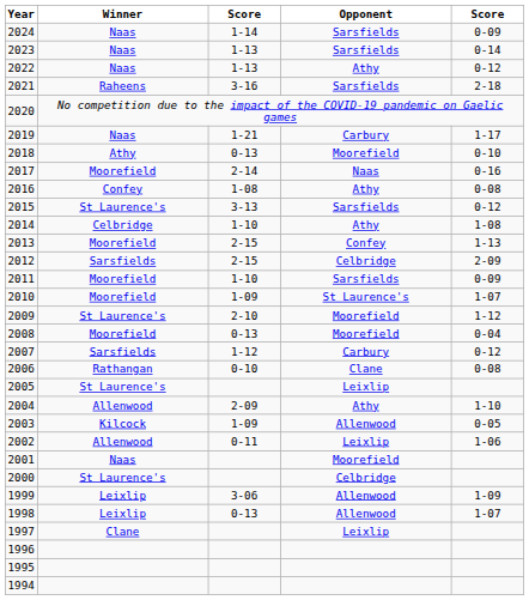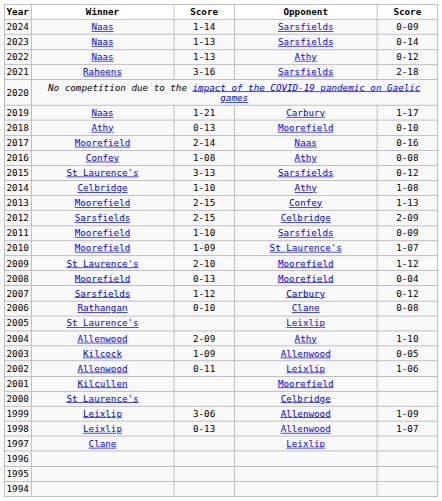 <table class="wikitable" style="text-align:center;">
 <tr>
 <th style="background:white;color:black"><strong>Year</strong></th>
 <th style="background:white;color:black"><strong>Winner</strong></th>
 <th style="background:white;color:black"><strong>Score</strong></th>
 <th style="background:white;color:black"><strong>Opponent</strong></th>
 <th style="background:white;color:black"><strong>Score</strong></th>
 </tr>
 <tr>
 <td>2024</td>
 <td><a href='#'>Naas</a></td>
 <td>1-14</td>
 <td><a href='#'>Sarsfields</a></td>
 <td>0-09</td>
 </tr>
 <tr>
 <td>2023</td>
 <td><a href='#'>Naas</a></td>
 <td>1-13</td>
 <td><a href='#'>Sarsfields</a></td>
 <td>0-14</td>
 </tr>
 <tr>
 <td>2022</td>
 <td><a href='#'>Naas</a></td>
 <td>1-13</td>
 <td><a href='#'>Athy</a></td>
 <td>0-12</td>
 </tr>
 <tr>
 <td>2021</td>
 <td><a href='#'>Raheens</a></td>
 <td>3-16</td>
 <td><a href='#'>Sarsfields</a></td>
 <td>2-18</td>
 </tr>
 <tr>
 <td>2020</td>
 <td colspan="6" style="text-align: center;"><em>No competition due to the <a href='#'>impact of the COVID-19 pandemic on Gaelic games</a></em></td>
 </tr>
 <tr>
 <td>2019</td>
 <td><a href='#'>Naas</a></td>
 <td>1-21</td>
 <td><a href='#'>Carbury</a></td>
 <td>1-17</td>
 </tr>
 <tr>
 <td>2018</td>
 <td><a href='#'>Athy</a></td>
 <td>0-13</td>
 <td><a href='#'>Moorefield</a></td>
 <td>0-10</td>
 </tr>
 <tr>
 <td>2017</td>
 <td><a href='#'>Moorefield</a></td>
 <td>2-14</td>
 <td><a href='#'>Naas</a></td>
 <td>0-16</td>
 </tr>
 <tr>
 <td>2016</td>
 <td><a href='#'>Confey</a></td>
 <td>1-08</td>
 <td><a href='#'>Athy</a></td>
 <td>0-08</td>
 </tr>
 <tr>
 <td>2015</td>
 <td><a href='#'>St Laurence's</a></td>
 <td>3-13</td>
 <td><a href='#'>Sarsfields</a></td>
 <td>0-12</td>
 </tr>
 <tr>
 <td>2014</td>
 <td><a href='#'>Celbridge</a></td>
 <td>1-10</td>
 <td><a href='#'>Athy</a></td>
 <td>1-08</td>
 </tr>
 <tr>
 <td>2013</td>
 <td><a href='#'>Moorefield</a></td>
 <td>2-15</td>
 <td><a href='#'>Confey</a></td>
 <td>1-13</td>
 </tr>
 <tr>
 <td>2012</td>
 <td><a href='#'>Sarsfields</a></td>
 <td>2-15</td>
 <td><a href='#'>Celbridge</a></td>
 <td>2-09</td>
 </tr>
 <tr>
 <td>2011</td>
 <td><a href='#'>Moorefield</a></td>
 <td>1-10</td>
 <td><a href='#'>Sarsfields</a></td>
 <td>0-09</td>
 </tr>
 <tr>
 <td>2010</td>
 <td><a href='#'>Moorefield</a></td>
 <td>1-09</td>
 <td><a href='#'>St Laurence's</a></td>
 <td>1-07</td>
 </tr>
 <tr>
 <td>2009 </td>
 <td><a href='#'>St Laurence's</a></td>
 <td>2-10</td>
 <td><a href='#'>Moorefield</a></td>
 <td>1-12</td>
 </tr>
 <tr>
 <td>2008 </td>
 <td><a href='#'>Moorefield</a></td>
 <td>0-13</td>
 <td><a href='#'>Moorefield</a></td>
 <td>0-04</td>
 </tr>
 <tr>
 <td>2007</td>
 <td><a href='#'>Sarsfields</a></td>
 <td>1-12</td>
 <td><a href='#'>Carbury</a></td>
 <td>0-12</td>
 </tr>
 <tr>
 <td>2006 </td>
 <td><a href='#'>Rathangan</a></td>
 <td>0-10</td>
 <td><a href='#'>Clane</a></td>
 <td>0-08</td>
 </tr>
 <tr>
 <td>2005</td>
 <td><a href='#'>St Laurence's</a></td>
 <td></td>
 <td><a href='#'>Leixlip</a></td>
 <td></td>
 </tr>
 <tr>
 <td>2004</td>
 <td><a href='#'>Allenwood</a></td>
 <td>2-09</td>
 <td><a href='#'>Athy</a></td>
 <td>1-10</td>
 </tr>
 <tr>
 <td>2003</td>
 <td><a href='#'>Kilcock</a></td>
 <td>1-09</td>
 <td><a href='#'>Allenwood</a></td>
 <td>0-05</td>
 </tr>
 <tr>
 <td>2002</td>
 <td><a href='#'>Allenwood</a></td>
 <td>0-11</td>
 <td><a href='#'>Leixlip</a></td>
 <td>1-06</td>
 </tr>
 <tr>
 <td>2001</td>
-<td><a href='#'>Naas</a></td>
+<td><a href='#'>Kilcullen</a></td>
 <td></td>
 <td><a href='#'>Moorefield</a></td>
 <td></td>
 </tr>
 <tr>
 <td>2000</td>
 <td><a href='#'>St Laurence's</a></td>
 <td></td>
 <td><a href='#'>Celbridge</a></td>
 <td></td>
 </tr>
 <tr>
 <td>1999</td>
 <td><a href='#'>Leixlip</a></td>
 <td>3-06</td>
 <td><a href='#'>Allenwood</a></td>
 <td>1-09</td>
 </tr>
 <tr>
 <td>1998</td>
 <td><a href='#'>Leixlip</a></td>
 <td>0-13</td>
 <td><a href='#'>Allenwood</a></td>
 <td>1-07</td>
 </tr>
 <tr>
 <td>1997</td>
 <td><a href='#'>Clane</a></td>
 <td></td>
 <td><a href='#'>Leixlip</a></td>
 <td></td>
 </tr>
 <tr>
 <td>1996</td>
 <td></td>
 <td></td>
 <td></td>
 <td></td>
 </tr>
 <tr>
 <td>1995</td>
 <td></td>
 <td></td>
 <td></td>
 <td></td>
 </tr>
 <tr>
 <td>1994</td>
 <td></td>
 <td></td>
 <td></td>
 <td></td>
 </tr>
 </table>
